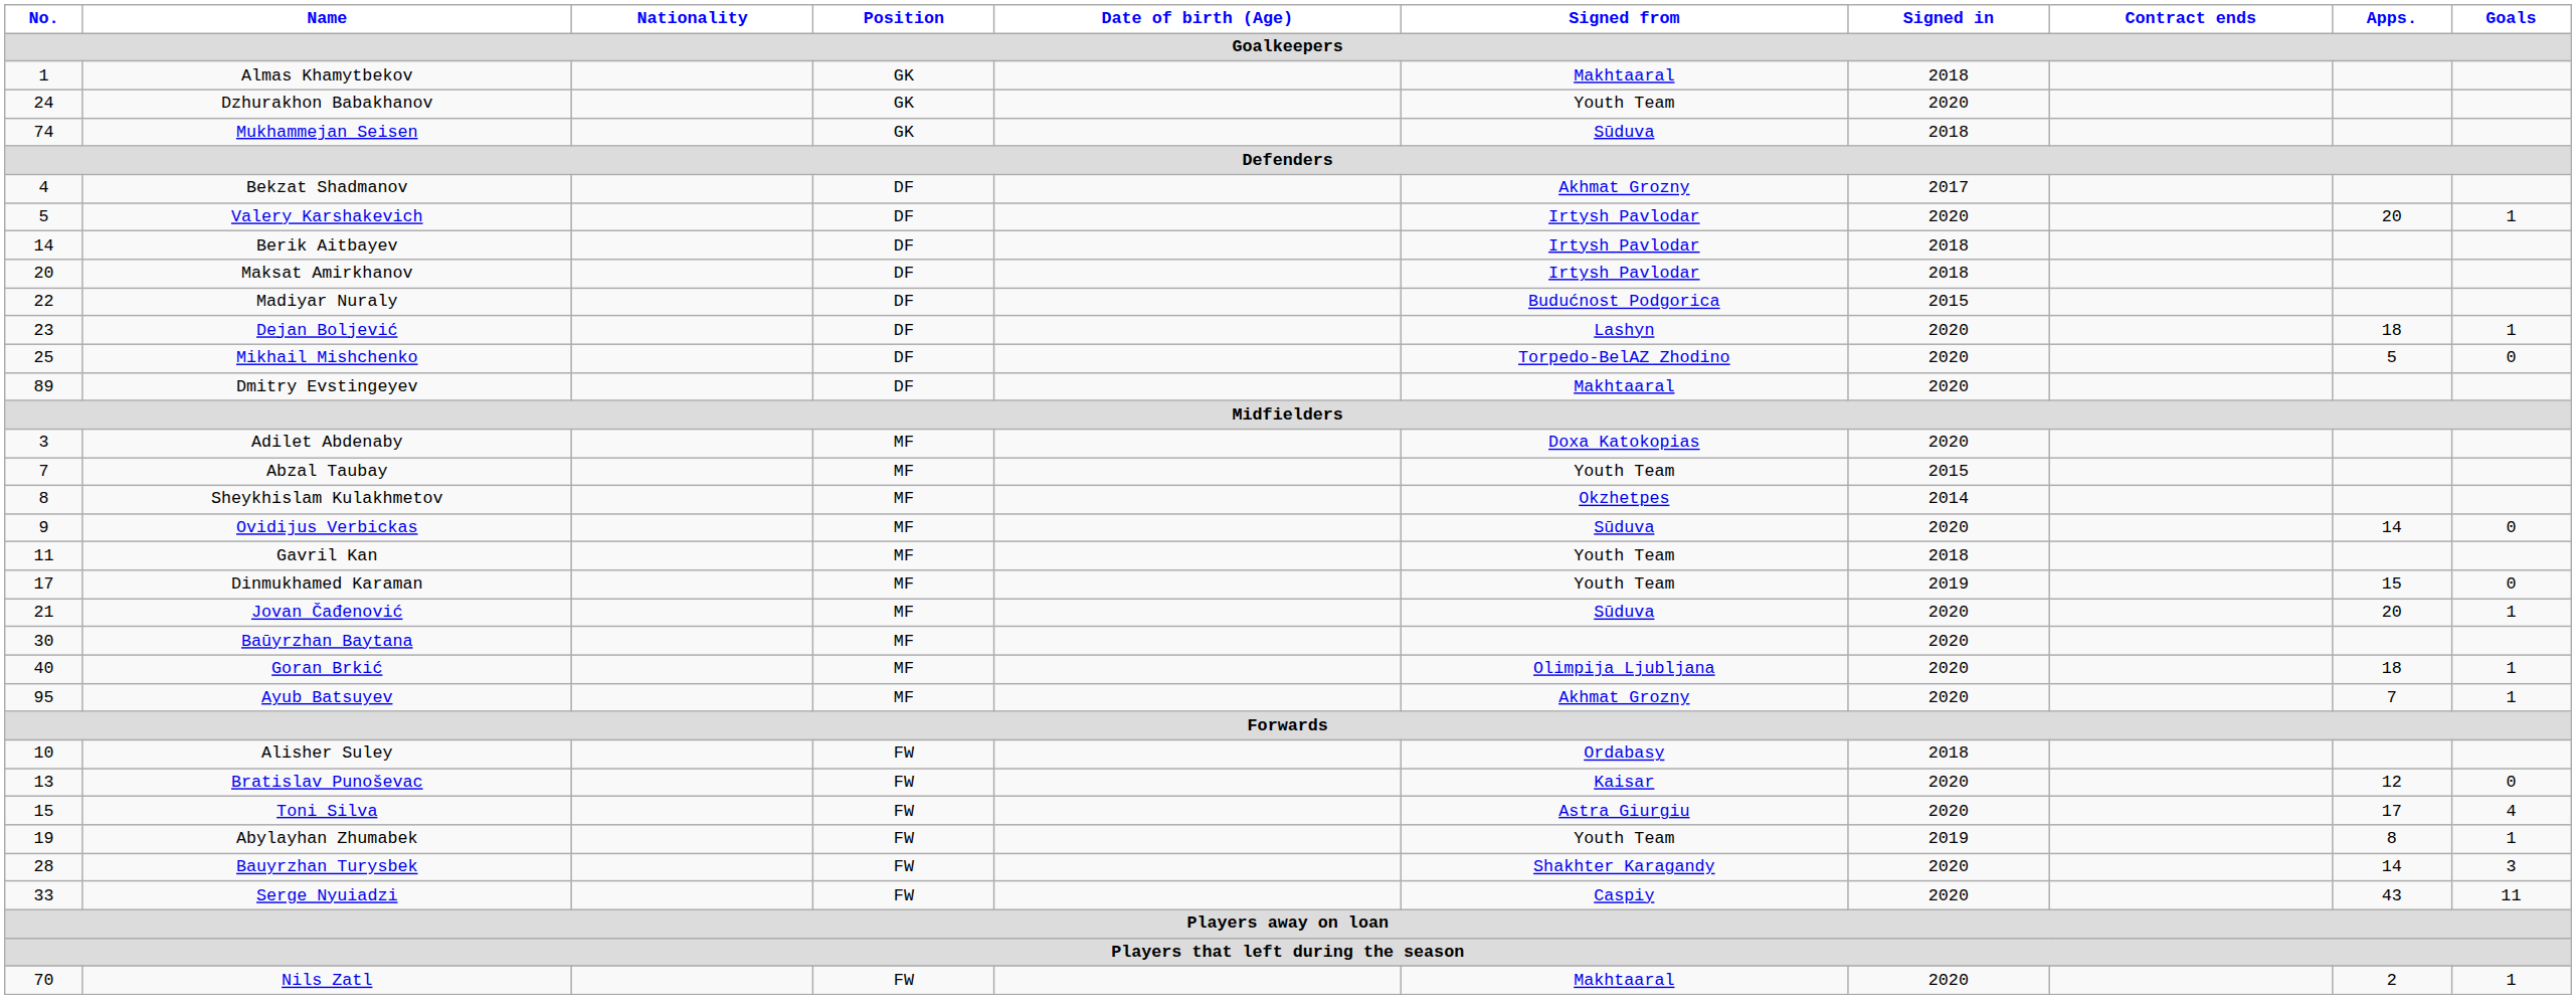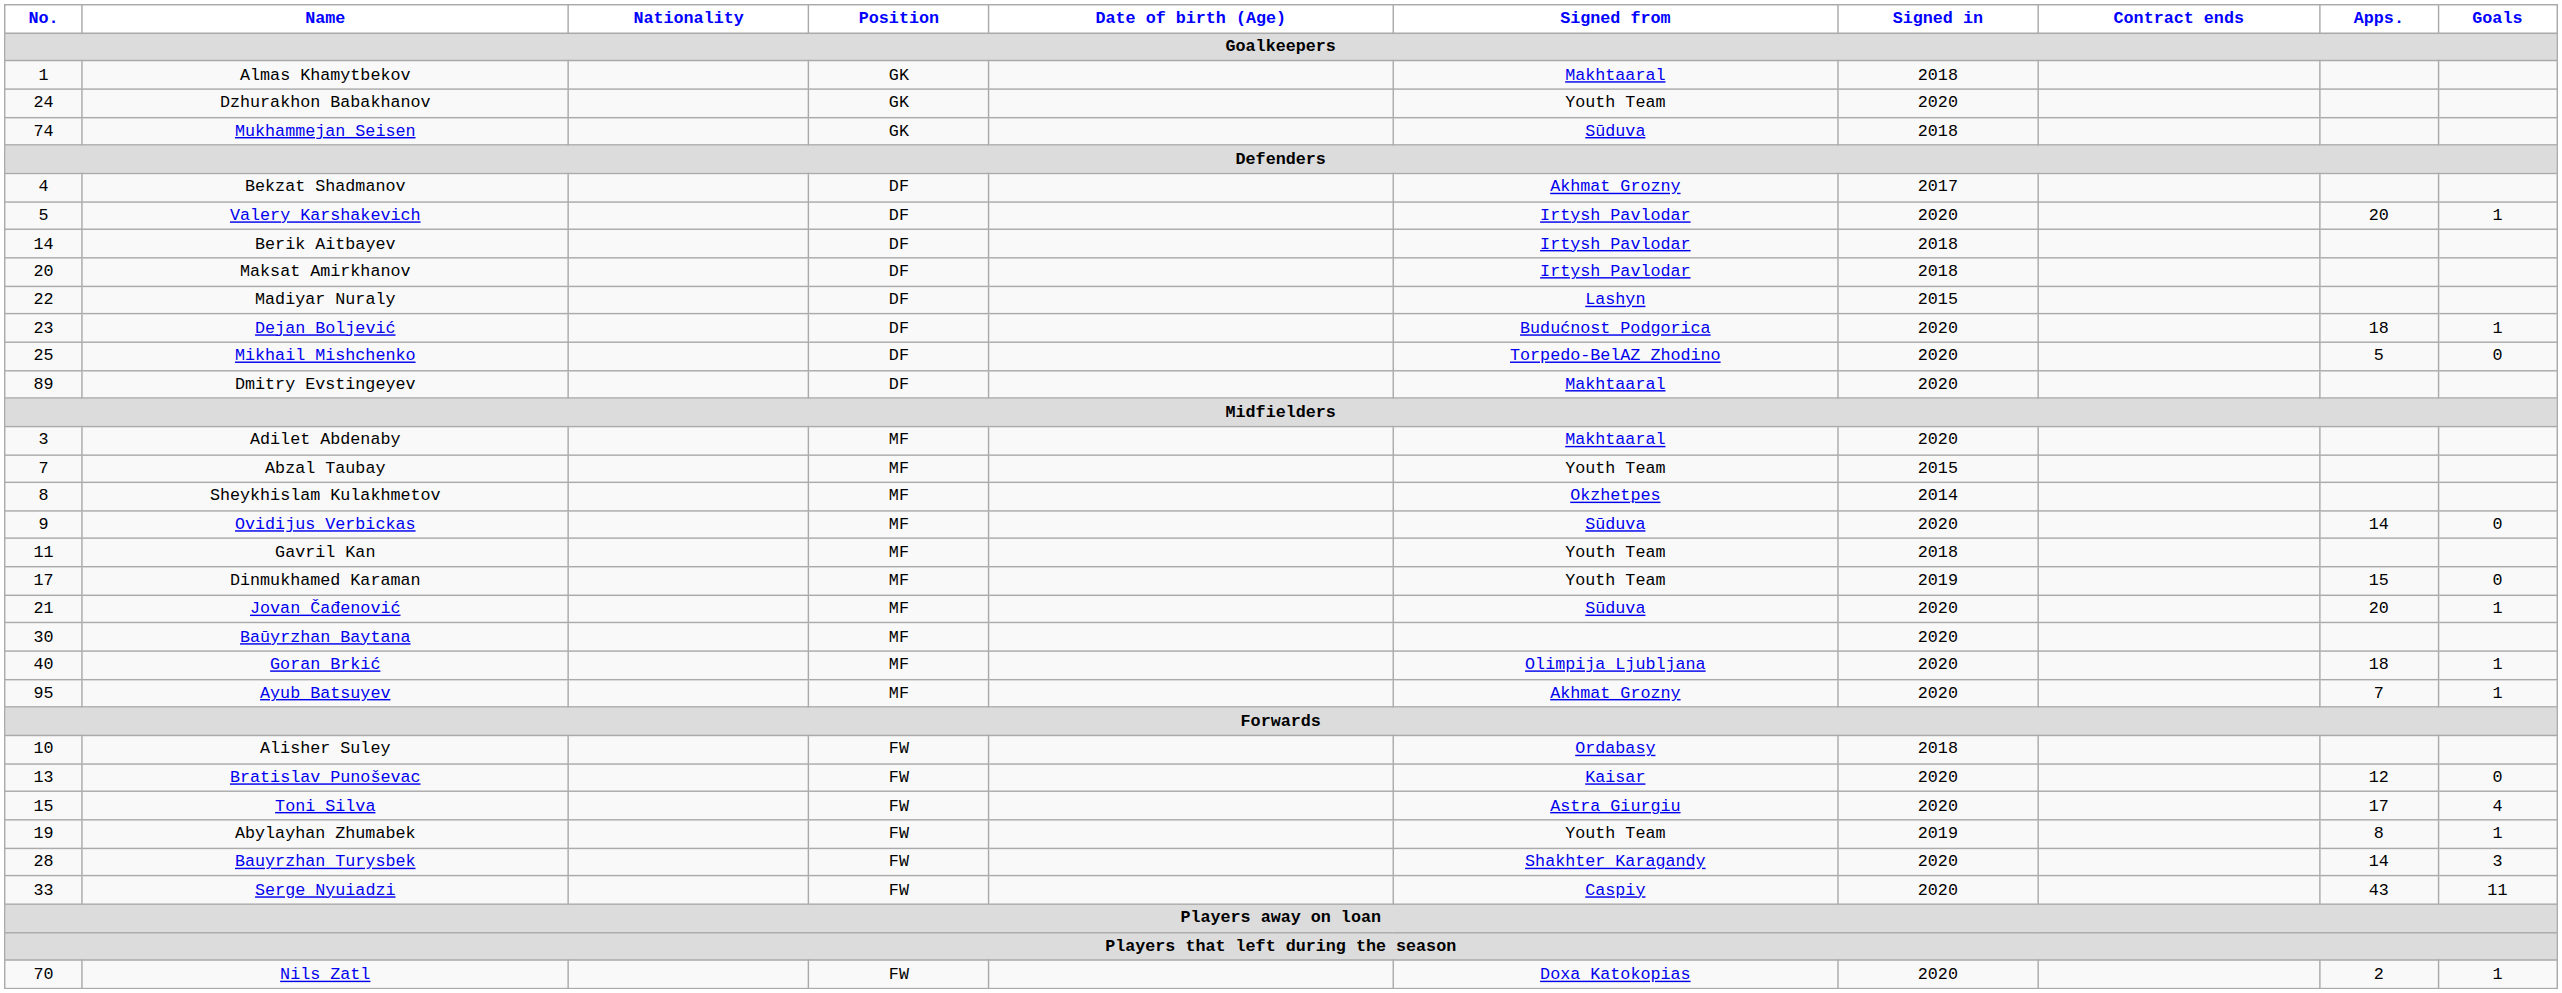 <table class="wikitable"  style="text-align:center; font-size:90%; width:90%;">
 <tr>
 <th style="background:#FFFFFF; color:#0000FF; text-align:center;">No.</th>
 <th style="background:#FFFFFF; color:#0000FF; text-align:center;">Name</th>
 <th style="background:#FFFFFF; color:#0000FF; text-align:center;">Nationality</th>
 <th style="background:#FFFFFF; color:#0000FF; text-align:center;">Position</th>
 <th style="background:#FFFFFF; color:#0000FF; text-align:center;">Date of birth (Age)</th>
 <th style="background:#FFFFFF; color:#0000FF; text-align:center;">Signed from</th>
 <th style="background:#FFFFFF; color:#0000FF; text-align:center;">Signed in</th>
 <th style="background:#FFFFFF; color:#0000FF; text-align:center;">Contract ends</th>
 <th style="background:#FFFFFF; color:#0000FF; text-align:center;">Apps.</th>
 <th style="background:#FFFFFF; color:#0000FF; text-align:center;">Goals</th>
 </tr>
 <tr>
 <th colspan="11"  style="background:#dcdcdc; text-align:center;">Goalkeepers</th>
 </tr>
 <tr>
 <td>1</td>
 <td>Almas Khamytbekov</td>
 <td></td>
 <td>GK</td>
 <td></td>
 <td><a href='#'>Makhtaaral</a></td>
 <td>2018</td>
 <td></td>
 <td></td>
 <td></td>
 </tr>
 <tr>
 <td>24</td>
 <td>Dzhurakhon Babakhanov</td>
 <td></td>
 <td>GK</td>
 <td></td>
 <td>Youth Team</td>
 <td>2020</td>
 <td></td>
 <td></td>
 <td></td>
 </tr>
 <tr>
 <td>74</td>
 <td><a href='#'>Mukhammejan Seisen</a></td>
 <td></td>
 <td>GK</td>
 <td></td>
 <td><a href='#'>Sūduva</a></td>
 <td>2018</td>
 <td></td>
 <td></td>
 <td></td>
 </tr>
 <tr>
 <th colspan="11"  style="background:#dcdcdc; text-align:center;">Defenders</th>
 </tr>
 <tr>
 <td>4</td>
 <td>Bekzat Shadmanov</td>
 <td></td>
 <td>DF</td>
 <td></td>
 <td><a href='#'>Akhmat Grozny</a></td>
 <td>2017</td>
 <td></td>
 <td></td>
 <td></td>
 </tr>
 <tr>
 <td>5</td>
 <td><a href='#'>Valery Karshakevich</a></td>
 <td></td>
 <td>DF</td>
 <td></td>
 <td><a href='#'>Irtysh Pavlodar</a></td>
 <td>2020</td>
 <td></td>
 <td>20</td>
 <td>1</td>
 </tr>
 <tr>
 <td>14</td>
 <td>Berik Aitbayev</td>
 <td></td>
 <td>DF</td>
 <td></td>
 <td><a href='#'>Irtysh Pavlodar</a></td>
 <td>2018</td>
 <td></td>
 <td></td>
 <td></td>
 </tr>
 <tr>
 <td>20</td>
 <td>Maksat Amirkhanov</td>
 <td></td>
 <td>DF</td>
 <td></td>
 <td><a href='#'>Irtysh Pavlodar</a></td>
 <td>2018</td>
 <td></td>
 <td></td>
 <td></td>
 </tr>
 <tr>
 <td>22</td>
 <td>Madiyar Nuraly</td>
 <td></td>
 <td>DF</td>
 <td></td>
-<td><a href='#'>Budućnost Podgorica</a></td>
+<td><a href='#'>Lashyn</a></td>
 <td>2015</td>
 <td></td>
 <td></td>
 <td></td>
 </tr>
 <tr>
 <td>23</td>
 <td><a href='#'>Dejan Boljević</a></td>
 <td></td>
 <td>DF</td>
 <td></td>
-<td><a href='#'>Lashyn</a></td>
+<td><a href='#'>Budućnost Podgorica</a></td>
 <td>2020</td>
 <td></td>
 <td>18</td>
 <td>1</td>
 </tr>
 <tr>
 <td>25</td>
 <td><a href='#'>Mikhail Mishchenko</a></td>
 <td></td>
 <td>DF</td>
 <td></td>
 <td><a href='#'>Torpedo-BelAZ Zhodino</a></td>
 <td>2020</td>
 <td></td>
 <td>5</td>
 <td>0</td>
 </tr>
 <tr>
 <td>89</td>
 <td>Dmitry Evstingeyev</td>
 <td></td>
 <td>DF</td>
 <td></td>
 <td><a href='#'>Makhtaaral</a></td>
 <td>2020</td>
 <td></td>
 <td></td>
 <td></td>
 </tr>
 <tr>
 <th colspan="11"  style="background:#dcdcdc; text-align:center;">Midfielders</th>
 </tr>
 <tr>
 <td>3</td>
 <td>Adilet Abdenaby</td>
 <td></td>
 <td>MF</td>
 <td></td>
-<td><a href='#'>Doxa Katokopias</a></td>
+<td><a href='#'>Makhtaaral</a></td>
 <td>2020</td>
 <td></td>
 <td></td>
 <td></td>
 </tr>
 <tr>
 <td>7</td>
 <td>Abzal Taubay</td>
 <td></td>
 <td>MF</td>
 <td></td>
 <td>Youth Team</td>
 <td>2015</td>
 <td></td>
 <td></td>
 <td></td>
 </tr>
 <tr>
 <td>8</td>
 <td>Sheykhislam Kulakhmetov</td>
 <td></td>
 <td>MF</td>
 <td></td>
 <td><a href='#'>Okzhetpes</a></td>
 <td>2014</td>
 <td></td>
 <td></td>
 <td></td>
 </tr>
 <tr>
 <td>9</td>
 <td><a href='#'>Ovidijus Verbickas</a></td>
 <td></td>
 <td>MF</td>
 <td></td>
 <td><a href='#'>Sūduva</a></td>
 <td>2020</td>
 <td></td>
 <td>14</td>
 <td>0</td>
 </tr>
 <tr>
 <td>11</td>
 <td>Gavril Kan</td>
 <td></td>
 <td>MF</td>
 <td></td>
 <td>Youth Team</td>
 <td>2018</td>
 <td></td>
 <td></td>
 <td></td>
 </tr>
 <tr>
 <td>17</td>
 <td>Dinmukhamed Karaman</td>
 <td></td>
 <td>MF</td>
 <td></td>
 <td>Youth Team</td>
 <td>2019</td>
 <td></td>
 <td>15</td>
 <td>0</td>
 </tr>
 <tr>
 <td>21</td>
 <td><a href='#'>Jovan Čađenović</a></td>
 <td></td>
 <td>MF</td>
 <td></td>
 <td><a href='#'>Sūduva</a></td>
 <td>2020</td>
 <td></td>
 <td>20</td>
 <td>1</td>
 </tr>
 <tr>
 <td>30</td>
 <td><a href='#'>Baūyrzhan Baytana</a></td>
 <td></td>
 <td>MF</td>
 <td></td>
 <td></td>
 <td>2020</td>
 <td></td>
 <td></td>
 <td></td>
 </tr>
 <tr>
 <td>40</td>
 <td><a href='#'>Goran Brkić</a></td>
 <td></td>
 <td>MF</td>
 <td></td>
 <td><a href='#'>Olimpija Ljubljana</a></td>
 <td>2020</td>
 <td></td>
 <td>18</td>
 <td>1</td>
 </tr>
 <tr>
 <td>95</td>
 <td><a href='#'>Ayub Batsuyev</a></td>
 <td></td>
 <td>MF</td>
 <td></td>
 <td><a href='#'>Akhmat Grozny</a></td>
 <td>2020</td>
 <td></td>
 <td>7</td>
 <td>1</td>
 </tr>
 <tr>
 <th colspan="11"  style="background:#dcdcdc; text-align:center;">Forwards</th>
 </tr>
 <tr>
 <td>10</td>
 <td>Alisher Suley</td>
 <td></td>
 <td>FW</td>
 <td></td>
 <td><a href='#'>Ordabasy</a></td>
 <td>2018</td>
 <td></td>
 <td></td>
 <td></td>
 </tr>
 <tr>
 <td>13</td>
 <td><a href='#'>Bratislav Punoševac</a></td>
 <td></td>
 <td>FW</td>
 <td></td>
 <td><a href='#'>Kaisar</a></td>
 <td>2020</td>
 <td></td>
 <td>12</td>
 <td>0</td>
 </tr>
 <tr>
 <td>15</td>
 <td><a href='#'>Toni Silva</a></td>
 <td></td>
 <td>FW</td>
 <td></td>
 <td><a href='#'>Astra Giurgiu</a></td>
 <td>2020</td>
 <td></td>
 <td>17</td>
 <td>4</td>
 </tr>
 <tr>
 <td>19</td>
 <td>Abylayhan Zhumabek</td>
 <td></td>
 <td>FW</td>
 <td></td>
 <td>Youth Team</td>
 <td>2019</td>
 <td></td>
 <td>8</td>
 <td>1</td>
 </tr>
 <tr>
 <td>28</td>
 <td><a href='#'>Bauyrzhan Turysbek</a></td>
 <td></td>
 <td>FW</td>
 <td></td>
 <td><a href='#'>Shakhter Karagandy</a></td>
 <td>2020</td>
 <td></td>
 <td>14</td>
 <td>3</td>
 </tr>
 <tr>
 <td>33</td>
 <td><a href='#'>Serge Nyuiadzi</a></td>
 <td></td>
 <td>FW</td>
 <td></td>
 <td><a href='#'>Caspiy</a></td>
 <td>2020</td>
 <td></td>
 <td>43</td>
 <td>11</td>
 </tr>
 <tr>
 <th colspan="11"  style="background:#dcdcdc; text-align:center;">Players away on loan</th>
 </tr>
 <tr>
 <th colspan="11"  style="background:#dcdcdc; text-align:center;">Players that left during the season</th>
 </tr>
 <tr>
 <td>70</td>
 <td><a href='#'>Nils Zatl</a></td>
 <td></td>
 <td>FW</td>
 <td></td>
-<td><a href='#'>Makhtaaral</a></td>
+<td><a href='#'>Doxa Katokopias</a></td>
 <td>2020</td>
 <td></td>
 <td>2</td>
 <td>1</td>
 </tr>
 </table>
